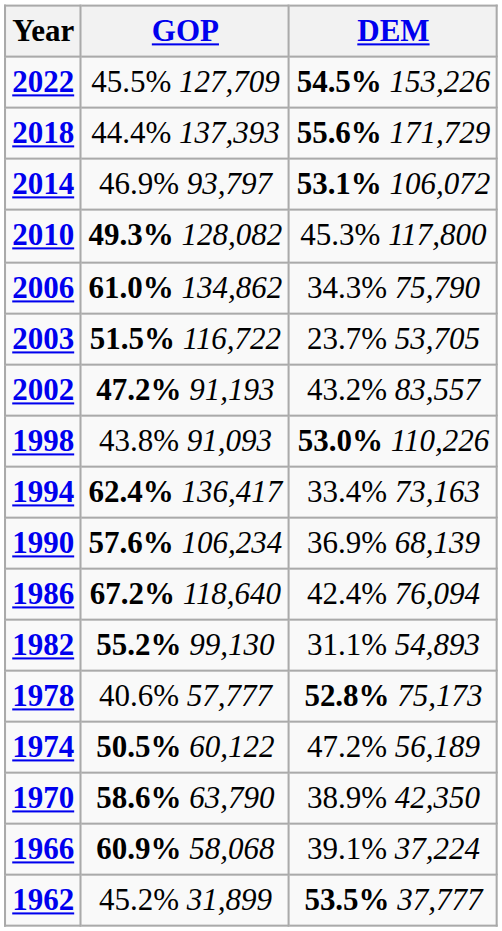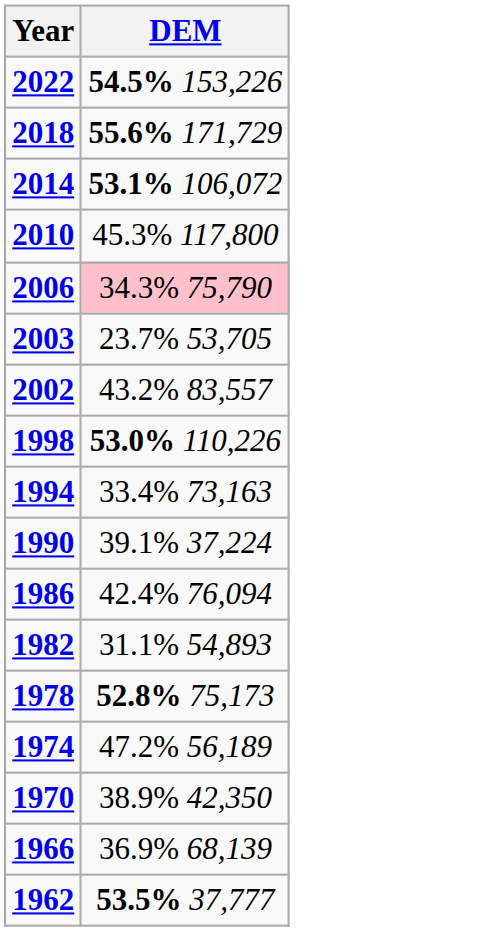 <table class="wikitable" class="toccolours" style="float:left; margin-right:1em; font-size:95%;">
 <tr>
 <th>Year</th>
-<th><a href='#'>GOP</a></th>
 <th><a href='#'>DEM</a></th>
 </tr>
 <tr>
 <td style="text-align:center;" ><strong><a href='#'>2022</a></strong></td>
-<td style="text-align:center;" >45.5% <em>127,709</em></td>
 <td style="text-align:center;" ><strong>54.5%</strong> <em>153,226</em></td>
 </tr>
 <tr>
 <td style="text-align:center;" ><strong><a href='#'>2018</a></strong></td>
-<td style="text-align:center;" >44.4% <em>137,393</em></td>
 <td style="text-align:center;" ><strong>55.6%</strong> <em>171,729</em></td>
 </tr>
 <tr>
 <td style="text-align:center;" ><strong><a href='#'>2014</a></strong></td>
-<td style="text-align:center;" >46.9% <em>93,797</em></td>
 <td style="text-align:center;" ><strong>53.1%</strong> <em>106,072</em></td>
 </tr>
 <tr>
 <td style="text-align:center;" ><strong><a href='#'>2010</a></strong></td>
-<td style="text-align:center;" ><strong>49.3%</strong> <em>128,082</em></td>
 <td style="text-align:center;" >45.3% <em>117,800</em></td>
 </tr>
 <tr>
 <td style="text-align:center;" ><strong><a href='#'>2006</a></strong></td>
-<td style="text-align:center;" ><strong>61.0%</strong> <em>134,862</em></td>
-<td style="text-align:center;" >34.3% <em>75,790</em></td>
+<td style="background: pink; text-align:center;" >34.3% <em>75,790</em></td>
 </tr>
 <tr>
 <td style="text-align:center;" ><strong><a href='#'>2003</a></strong></td>
-<td style="text-align:center;" ><strong>51.5%</strong> <em>116,722</em></td>
 <td style="text-align:center;" >23.7% <em>53,705</em></td>
 </tr>
 <tr>
 <td style="text-align:center;" ><strong><a href='#'>2002</a></strong></td>
-<td style="text-align:center;" ><strong>47.2%</strong> <em>91,193</em></td>
 <td style="text-align:center;" >43.2% <em>83,557</em></td>
 </tr>
 <tr>
 <td style="text-align:center;" ><strong><a href='#'>1998</a></strong></td>
-<td style="text-align:center;" >43.8% <em>91,093</em></td>
 <td style="text-align:center;" ><strong>53.0%</strong> <em>110,226</em></td>
 </tr>
 <tr>
 <td style="text-align:center;" ><strong><a href='#'>1994</a></strong></td>
-<td style="text-align:center;" ><strong>62.4%</strong> <em>136,417</em></td>
 <td style="text-align:center;" >33.4% <em>73,163</em></td>
 </tr>
 <tr>
 <td style="text-align:center;" ><strong><a href='#'>1990</a></strong></td>
-<td style="text-align:center;" ><strong>57.6%</strong> <em>106,234</em></td>
-<td style="text-align:center;" >36.9% <em>68,139</em></td>
+<td style="text-align:center;" >39.1% <em>37,224</em></td>
 </tr>
 <tr>
 <td style="text-align:center;" ><strong><a href='#'>1986</a></strong></td>
-<td style="text-align:center;" ><strong>67.2%</strong> <em>118,640</em></td>
 <td style="text-align:center;" >42.4% <em>76,094</em></td>
 </tr>
 <tr>
 <td style="text-align:center;" ><strong><a href='#'>1982</a></strong></td>
-<td style="text-align:center;" ><strong>55.2%</strong> <em>99,130</em></td>
 <td style="text-align:center;" >31.1% <em>54,893</em></td>
 </tr>
 <tr>
 <td style="text-align:center;" ><strong><a href='#'>1978</a></strong></td>
-<td style="text-align:center;" >40.6% <em>57,777</em></td>
 <td style="text-align:center;" ><strong>52.8%</strong> <em>75,173</em></td>
 </tr>
 <tr>
 <td style="text-align:center;" ><strong><a href='#'>1974</a></strong></td>
-<td style="text-align:center;" ><strong>50.5%</strong> <em>60,122</em></td>
 <td style="text-align:center;" >47.2% <em>56,189</em></td>
 </tr>
 <tr>
 <td style="text-align:center;" ><strong><a href='#'>1970</a></strong></td>
-<td style="text-align:center;" ><strong>58.6%</strong> <em>63,790</em></td>
 <td style="text-align:center;" >38.9% <em>42,350</em></td>
 </tr>
 <tr>
 <td style="text-align:center;" ><strong><a href='#'>1966</a></strong></td>
-<td style="text-align:center;" ><strong>60.9%</strong> <em>58,068</em></td>
-<td style="text-align:center;" >39.1% <em>37,224</em></td>
+<td style="text-align:center;" >36.9% <em>68,139</em></td>
 </tr>
 <tr>
 <td style="text-align:center;" ><strong><a href='#'>1962</a></strong></td>
-<td style="text-align:center;" >45.2% <em>31,899</em></td>
 <td style="text-align:center;" ><strong>53.5%</strong> <em>37,777</em></td>
 </tr>
 </table>
